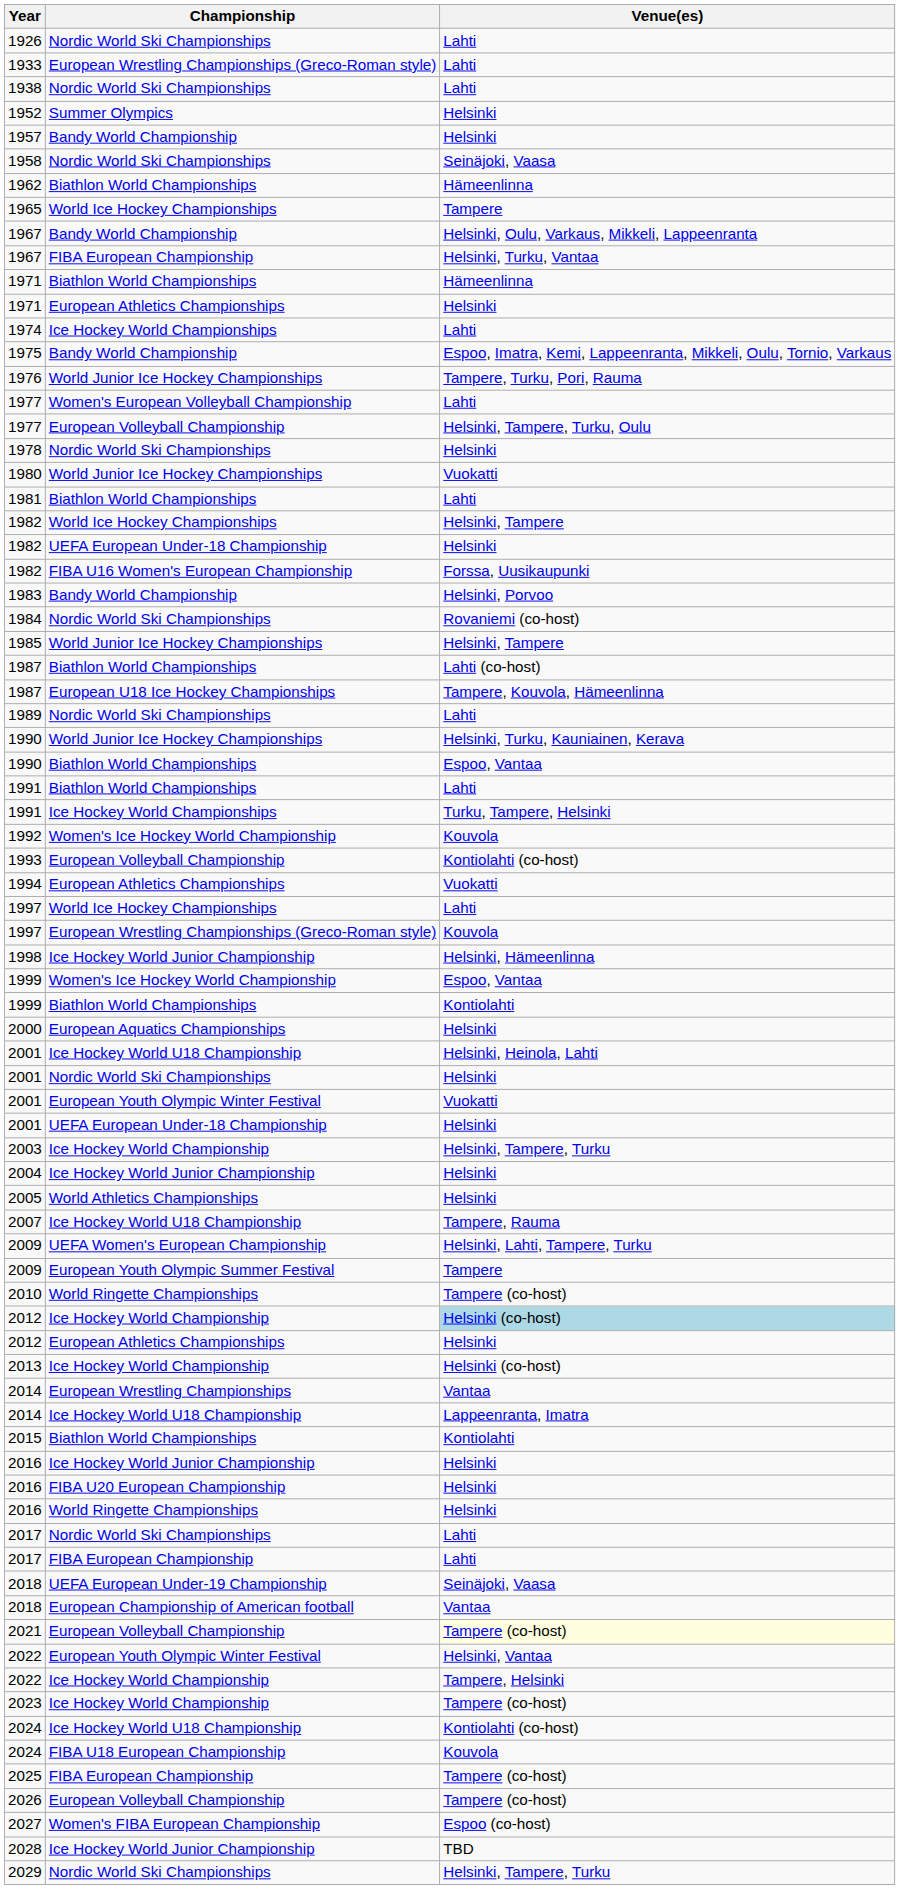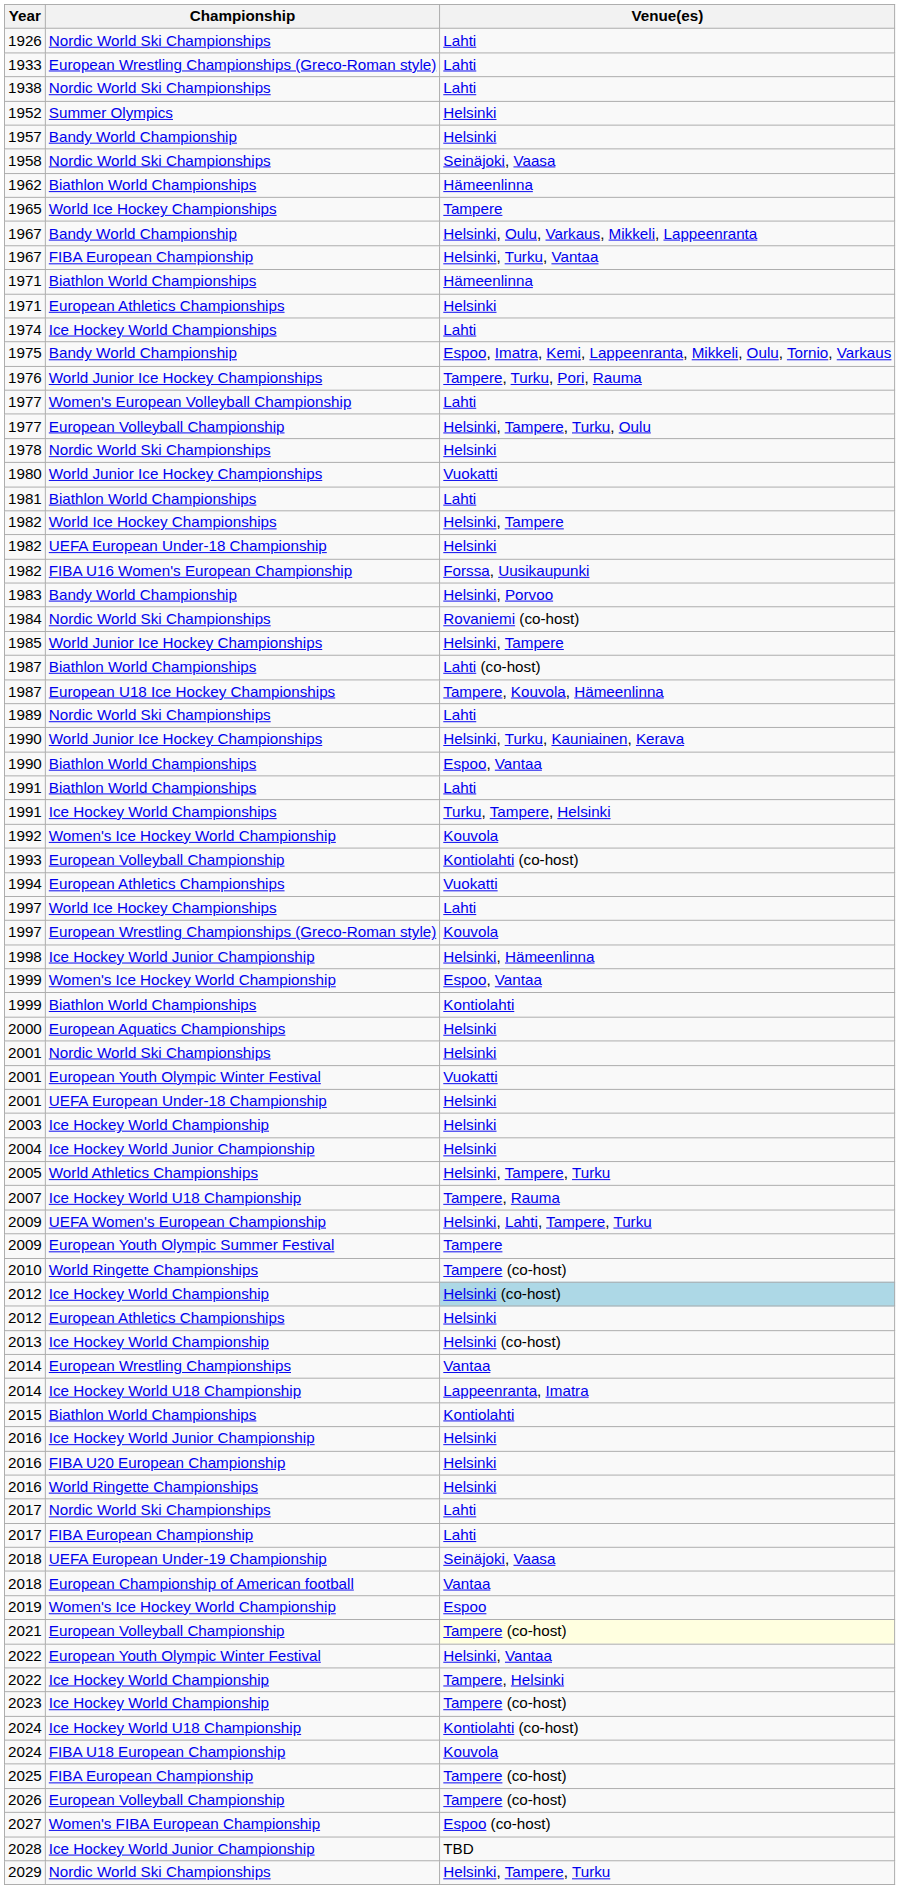 <table class="wikitable">
 <tr>
 <th>Year</th>
 <th>Championship</th>
 <th>Venue(es)</th>
 </tr>
 <tr>
 <td>1926</td>
 <td><a href='#'>Nordic World Ski Championships</a></td>
 <td><a href='#'>Lahti</a></td>
 </tr>
 <tr>
 <td>1933</td>
 <td><a href='#'>European Wrestling Championships (Greco-Roman style)</a></td>
 <td><a href='#'>Lahti</a></td>
 </tr>
 <tr>
 <td>1938</td>
 <td><a href='#'>Nordic World Ski Championships</a></td>
 <td><a href='#'>Lahti</a></td>
 </tr>
 <tr>
 <td>1952</td>
 <td><a href='#'>Summer Olympics</a></td>
 <td><a href='#'>Helsinki</a></td>
 </tr>
 <tr>
 <td>1957</td>
 <td><a href='#'>Bandy World Championship</a></td>
 <td><a href='#'>Helsinki</a></td>
 </tr>
 <tr>
 <td>1958</td>
 <td><a href='#'>Nordic World Ski Championships</a></td>
 <td><a href='#'>Seinäjoki</a>, <a href='#'>Vaasa</a></td>
 </tr>
 <tr>
 <td>1962</td>
 <td><a href='#'>Biathlon World Championships</a></td>
 <td><a href='#'>Hämeenlinna</a></td>
 </tr>
 <tr>
 <td>1965</td>
 <td><a href='#'>World Ice Hockey Championships</a></td>
 <td><a href='#'>Tampere</a></td>
 </tr>
 <tr>
 <td>1967</td>
 <td><a href='#'>Bandy World Championship</a></td>
 <td><a href='#'>Helsinki</a>, <a href='#'>Oulu</a>, <a href='#'>Varkaus</a>, <a href='#'>Mikkeli</a>, <a href='#'>Lappeenranta</a></td>
 </tr>
 <tr>
 <td>1967</td>
 <td><a href='#'>FIBA European Championship</a></td>
 <td><a href='#'>Helsinki</a>, <a href='#'>Turku</a>, <a href='#'>Vantaa</a></td>
 </tr>
 <tr>
 <td>1971</td>
 <td><a href='#'>Biathlon World Championships</a></td>
 <td><a href='#'>Hämeenlinna</a></td>
 </tr>
 <tr>
 <td>1971</td>
 <td><a href='#'>European Athletics Championships</a></td>
 <td><a href='#'>Helsinki</a></td>
 </tr>
 <tr>
 <td>1974</td>
 <td><a href='#'>Ice Hockey World Championships</a></td>
 <td><a href='#'>Lahti</a></td>
 </tr>
 <tr>
 <td>1975</td>
 <td><a href='#'>Bandy World Championship</a></td>
 <td><a href='#'>Espoo</a>, <a href='#'>Imatra</a>, <a href='#'>Kemi</a>, <a href='#'>Lappeenranta</a>, <a href='#'>Mikkeli</a>, <a href='#'>Oulu</a>, <a href='#'>Tornio</a>, <a href='#'>Varkaus</a></td>
 </tr>
 <tr>
 <td>1976</td>
 <td><a href='#'>World Junior Ice Hockey Championships</a></td>
 <td><a href='#'>Tampere</a>, <a href='#'>Turku</a>, <a href='#'>Pori</a>, <a href='#'>Rauma</a></td>
 </tr>
 <tr>
 <td>1977</td>
 <td><a href='#'>Women's European Volleyball Championship</a></td>
 <td><a href='#'>Lahti</a></td>
 </tr>
 <tr>
 <td>1977</td>
 <td><a href='#'>European Volleyball Championship</a></td>
 <td><a href='#'>Helsinki</a>, <a href='#'>Tampere</a>, <a href='#'>Turku</a>, <a href='#'>Oulu</a></td>
 </tr>
 <tr>
 <td>1978</td>
 <td><a href='#'>Nordic World Ski Championships</a></td>
 <td><a href='#'>Helsinki</a></td>
 </tr>
 <tr>
 <td>1980</td>
 <td><a href='#'>World Junior Ice Hockey Championships</a></td>
 <td><a href='#'>Vuokatti</a></td>
 </tr>
 <tr>
 <td>1981</td>
 <td><a href='#'>Biathlon World Championships</a></td>
 <td><a href='#'>Lahti</a></td>
 </tr>
 <tr>
 <td>1982</td>
 <td><a href='#'>World Ice Hockey Championships</a></td>
 <td><a href='#'>Helsinki</a>, <a href='#'>Tampere</a></td>
 </tr>
 <tr>
 <td>1982</td>
 <td><a href='#'>UEFA European Under-18 Championship</a></td>
 <td><a href='#'>Helsinki</a></td>
 </tr>
 <tr>
 <td>1982</td>
 <td><a href='#'>FIBA U16 Women's European Championship</a></td>
 <td><a href='#'>Forssa</a>, <a href='#'>Uusikaupunki</a></td>
 </tr>
 <tr>
 <td>1983</td>
 <td><a href='#'>Bandy World Championship</a></td>
 <td><a href='#'>Helsinki</a>, <a href='#'>Porvoo</a></td>
 </tr>
 <tr>
 <td>1984</td>
 <td><a href='#'>Nordic World Ski Championships</a></td>
 <td><a href='#'>Rovaniemi</a> (co-host)</td>
 </tr>
 <tr>
 <td>1985</td>
 <td><a href='#'>World Junior Ice Hockey Championships</a></td>
 <td><a href='#'>Helsinki</a>, <a href='#'>Tampere</a></td>
 </tr>
 <tr>
 <td>1987</td>
 <td><a href='#'>Biathlon World Championships</a></td>
 <td><a href='#'>Lahti</a> (co-host)</td>
 </tr>
 <tr>
 <td>1987</td>
 <td><a href='#'>European U18 Ice Hockey Championships</a></td>
 <td><a href='#'>Tampere</a>, <a href='#'>Kouvola</a>, <a href='#'>Hämeenlinna</a></td>
 </tr>
 <tr>
 <td>1989</td>
 <td><a href='#'>Nordic World Ski Championships</a></td>
 <td><a href='#'>Lahti</a></td>
 </tr>
 <tr>
 <td>1990</td>
 <td><a href='#'>World Junior Ice Hockey Championships</a></td>
 <td><a href='#'>Helsinki</a>, <a href='#'>Turku</a>, <a href='#'>Kauniainen</a>, <a href='#'>Kerava</a></td>
 </tr>
 <tr>
 <td>1990</td>
 <td><a href='#'>Biathlon World Championships</a></td>
 <td><a href='#'>Espoo</a>, <a href='#'>Vantaa</a></td>
 </tr>
 <tr>
 <td>1991</td>
 <td><a href='#'>Biathlon World Championships</a></td>
 <td><a href='#'>Lahti</a></td>
 </tr>
 <tr>
 <td>1991</td>
 <td><a href='#'>Ice Hockey World Championships</a></td>
 <td><a href='#'>Turku</a>, <a href='#'>Tampere</a>, <a href='#'>Helsinki</a></td>
 </tr>
 <tr>
 <td>1992</td>
 <td><a href='#'>Women's Ice Hockey World Championship</a></td>
 <td><a href='#'>Kouvola</a></td>
 </tr>
 <tr>
 <td>1993</td>
 <td><a href='#'>European Volleyball Championship</a></td>
 <td><a href='#'>Kontiolahti</a> (co-host)</td>
 </tr>
 <tr>
 <td>1994</td>
 <td><a href='#'>European Athletics Championships</a></td>
 <td><a href='#'>Vuokatti</a></td>
 </tr>
 <tr>
 <td>1997</td>
 <td><a href='#'>World Ice Hockey Championships</a></td>
 <td><a href='#'>Lahti</a></td>
 </tr>
 <tr>
 <td>1997</td>
 <td><a href='#'>European Wrestling Championships (Greco-Roman style)</a></td>
 <td><a href='#'>Kouvola</a></td>
 </tr>
 <tr>
 <td>1998</td>
 <td><a href='#'>Ice Hockey World Junior Championship</a></td>
 <td><a href='#'>Helsinki</a>, <a href='#'>Hämeenlinna</a></td>
 </tr>
 <tr>
 <td>1999</td>
 <td><a href='#'>Women's Ice Hockey World Championship</a></td>
 <td><a href='#'>Espoo</a>, <a href='#'>Vantaa</a></td>
 </tr>
 <tr>
 <td>1999</td>
 <td><a href='#'>Biathlon World Championships</a></td>
 <td><a href='#'>Kontiolahti</a></td>
 </tr>
 <tr>
 <td>2000</td>
 <td><a href='#'>European Aquatics Championships</a></td>
 <td><a href='#'>Helsinki</a></td>
 </tr>
 <tr>
 <td>2001</td>
-<td><a href='#'>Ice Hockey World U18 Championship</a></td>
-<td><a href='#'>Helsinki</a>, <a href='#'>Heinola</a>, <a href='#'>Lahti</a></td>
-</tr>
-<tr>
-<td>2001</td>
 <td><a href='#'>Nordic World Ski Championships</a></td>
 <td><a href='#'>Helsinki</a></td>
 </tr>
 <tr>
 <td>2001</td>
 <td><a href='#'>European Youth Olympic Winter Festival</a></td>
 <td><a href='#'>Vuokatti</a></td>
 </tr>
 <tr>
 <td>2001</td>
 <td><a href='#'>UEFA European Under-18 Championship</a></td>
 <td><a href='#'>Helsinki</a></td>
 </tr>
 <tr>
 <td>2003</td>
 <td><a href='#'>Ice Hockey World Championship</a></td>
-<td><a href='#'>Helsinki</a>, <a href='#'>Tampere</a>, <a href='#'>Turku</a></td>
+<td><a href='#'>Helsinki</a></td>
 </tr>
 <tr>
 <td>2004</td>
 <td><a href='#'>Ice Hockey World Junior Championship</a></td>
 <td><a href='#'>Helsinki</a></td>
 </tr>
 <tr>
 <td>2005</td>
 <td><a href='#'>World Athletics Championships</a></td>
-<td><a href='#'>Helsinki</a></td>
+<td><a href='#'>Helsinki</a>, <a href='#'>Tampere</a>, <a href='#'>Turku</a></td>
 </tr>
 <tr>
 <td>2007</td>
 <td><a href='#'>Ice Hockey World U18 Championship</a></td>
 <td><a href='#'>Tampere</a>, <a href='#'>Rauma</a></td>
 </tr>
 <tr>
 <td>2009</td>
 <td><a href='#'>UEFA Women's European Championship</a></td>
 <td><a href='#'>Helsinki</a>, <a href='#'>Lahti</a>, <a href='#'>Tampere</a>, <a href='#'>Turku</a></td>
 </tr>
 <tr>
 <td>2009</td>
 <td><a href='#'>European Youth Olympic Summer Festival</a></td>
 <td><a href='#'>Tampere</a></td>
 </tr>
 <tr>
 <td>2010</td>
 <td><a href='#'>World Ringette Championships</a></td>
 <td><a href='#'>Tampere</a> (co-host)</td>
 </tr>
 <tr>
 <td>2012</td>
 <td><a href='#'>Ice Hockey World Championship</a></td>
 <td style="background: lightblue;"><a href='#'>Helsinki</a> (co-host)</td>
 </tr>
 <tr>
 <td>2012</td>
 <td><a href='#'>European Athletics Championships</a></td>
 <td><a href='#'>Helsinki</a></td>
 </tr>
 <tr>
 <td>2013</td>
 <td><a href='#'>Ice Hockey World Championship</a></td>
 <td><a href='#'>Helsinki</a> (co-host)</td>
 </tr>
 <tr>
 <td>2014</td>
 <td><a href='#'>European Wrestling Championships</a></td>
 <td><a href='#'>Vantaa</a></td>
 </tr>
 <tr>
 <td>2014</td>
 <td><a href='#'>Ice Hockey World U18 Championship</a></td>
 <td><a href='#'>Lappeenranta</a>, <a href='#'>Imatra</a></td>
 </tr>
 <tr>
 <td>2015</td>
 <td><a href='#'>Biathlon World Championships</a></td>
 <td><a href='#'>Kontiolahti</a></td>
 </tr>
 <tr>
 <td>2016</td>
 <td><a href='#'>Ice Hockey World Junior Championship</a></td>
 <td><a href='#'>Helsinki</a></td>
 </tr>
 <tr>
 <td>2016</td>
 <td><a href='#'>FIBA U20 European Championship</a></td>
 <td><a href='#'>Helsinki</a></td>
 </tr>
 <tr>
 <td>2016</td>
 <td><a href='#'>World Ringette Championships</a></td>
 <td><a href='#'>Helsinki</a></td>
 </tr>
 <tr>
 <td>2017</td>
 <td><a href='#'>Nordic World Ski Championships</a></td>
 <td><a href='#'>Lahti</a></td>
 </tr>
 <tr>
 <td>2017</td>
 <td><a href='#'>FIBA European Championship</a></td>
 <td><a href='#'>Lahti</a></td>
 </tr>
 <tr>
 <td>2018</td>
 <td><a href='#'>UEFA European Under-19 Championship</a></td>
 <td><a href='#'>Seinäjoki</a>, <a href='#'>Vaasa</a></td>
 </tr>
 <tr>
 <td>2018</td>
 <td><a href='#'>European Championship of American football</a></td>
 <td><a href='#'>Vantaa</a></td>
 </tr>
 <tr>
+<td>2019</td>
+<td><a href='#'>Women's Ice Hockey World Championship</a></td>
+<td><a href='#'>Espoo</a></td>
+</tr>
+<tr>
 <td>2021</td>
 <td><a href='#'>European Volleyball Championship</a></td>
 <td style="background: lightyellow;"><a href='#'>Tampere</a> (co-host)</td>
 </tr>
 <tr>
 <td>2022</td>
 <td><a href='#'>European Youth Olympic Winter Festival</a></td>
 <td><a href='#'>Helsinki</a>, <a href='#'>Vantaa</a></td>
 </tr>
 <tr>
 <td>2022</td>
 <td><a href='#'>Ice Hockey World Championship</a></td>
 <td><a href='#'>Tampere</a>, <a href='#'>Helsinki</a></td>
 </tr>
 <tr>
 <td>2023</td>
 <td><a href='#'>Ice Hockey World Championship</a></td>
 <td><a href='#'>Tampere</a> (co-host)</td>
 </tr>
 <tr>
 <td>2024</td>
 <td><a href='#'>Ice Hockey World U18 Championship</a></td>
 <td><a href='#'>Kontiolahti</a> (co-host)</td>
 </tr>
 <tr>
 <td>2024</td>
 <td><a href='#'>FIBA U18 European Championship</a></td>
 <td><a href='#'>Kouvola</a></td>
 </tr>
 <tr>
 <td>2025</td>
 <td><a href='#'>FIBA European Championship</a></td>
 <td><a href='#'>Tampere</a> (co-host)</td>
 </tr>
 <tr>
 <td>2026</td>
 <td><a href='#'>European Volleyball Championship</a></td>
 <td><a href='#'>Tampere</a> (co-host)</td>
 </tr>
 <tr>
 <td>2027</td>
 <td><a href='#'>Women's FIBA European Championship</a></td>
 <td><a href='#'>Espoo</a> (co-host)</td>
 </tr>
 <tr>
 <td>2028</td>
 <td><a href='#'>Ice Hockey World Junior Championship</a></td>
 <td>TBD</td>
 </tr>
 <tr>
 <td>2029</td>
 <td><a href='#'>Nordic World Ski Championships</a></td>
 <td><a href='#'>Helsinki</a>, <a href='#'>Tampere</a>, <a href='#'>Turku</a></td>
 </tr>
 </table>
